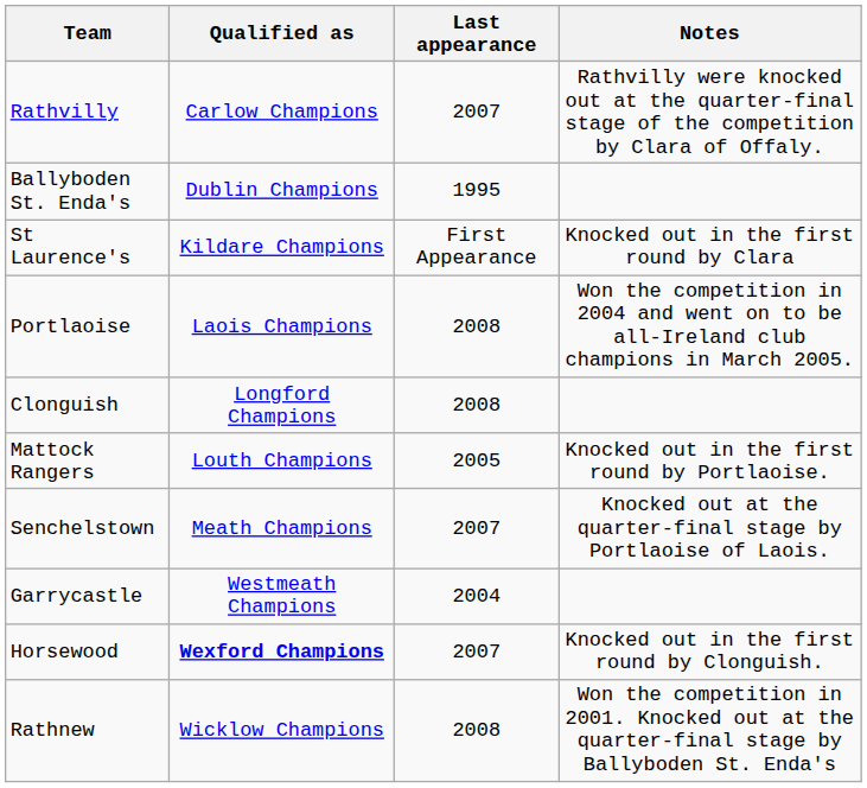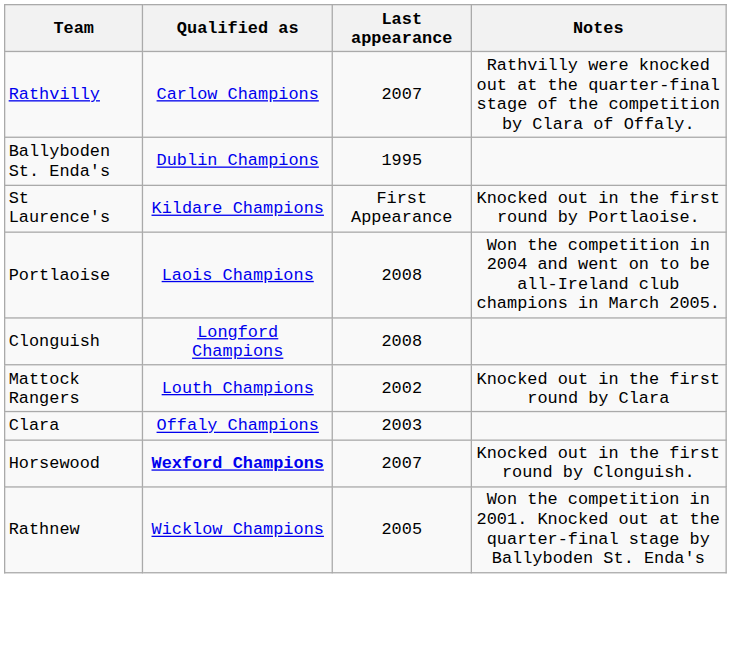 <table class="wikitable sortable" style="text-align: center;">
 <tr>
 <th width=100>Team</th>
 <th width=140>Qualified as</th>
 <th width=100>Last appearance</th>
 <th width=190>Notes</th>
 </tr>
 <tr>
 <td align="left"><a href='#'>Rathvilly</a></td>
 <td><a href='#'>Carlow Champions</a></td>
 <td>2007</td>
 <td>Rathvilly were knocked out at the quarter-final stage of the competition by Clara of Offaly.</td>
 </tr>
 <tr>
 <td align="left">Ballyboden St. Enda's</td>
 <td><a href='#'>Dublin Champions</a></td>
 <td>1995</td>
 <td></td>
 </tr>
 <tr>
 <td align="left">St Laurence's</td>
 <td><a href='#'>Kildare Champions</a></td>
 <td>First Appearance</td>
-<td>Knocked out in the first round by Clara</td>
+<td>Knocked out in the first round by Portlaoise.</td>
 </tr>
 <tr>
 <td align="left">Portlaoise</td>
 <td><a href='#'>Laois Champions</a></td>
 <td>2008</td>
 <td>Won the competition in 2004 and went on to be all-Ireland club champions in March 2005.</td>
 </tr>
 <tr>
 <td align="left">Clonguish</td>
 <td><a href='#'>Longford Champions</a></td>
 <td>2008</td>
 <td></td>
 </tr>
 <tr>
 <td align="left">Mattock Rangers</td>
 <td><a href='#'>Louth Champions</a></td>
-<td>2005</td>
-<td>Knocked out in the first round by Portlaoise.</td>
+<td>2002</td>
+<td>Knocked out in the first round by Clara</td>
 </tr>
 <tr>
-<td align="left">Senchelstown</td>
-<td><a href='#'>Meath Champions</a></td>
-<td>2007</td>
-<td>Knocked out at the quarter-final stage by Portlaoise of Laois.</td>
-</tr>
-<tr>
-<td align="left">Garrycastle</td>
-<td><a href='#'>Westmeath Champions</a></td>
-<td>2004</td>
+<td align="left">Clara</td>
+<td><a href='#'>Offaly Champions</a></td>
+<td>2003</td>
 <td></td>
 </tr>
 <tr>
 <td align="left">Horsewood</td>
 <td><strong><a href='#'>Wexford Champions</a></strong></td>
 <td>2007</td>
 <td>Knocked out in the first round by Clonguish.</td>
 </tr>
 <tr>
 <td align="left">Rathnew</td>
 <td><a href='#'>Wicklow Champions</a></td>
-<td>2008</td>
+<td>2005</td>
 <td>Won the competition in 2001. Knocked out at the quarter-final stage by Ballyboden St. Enda's</td>
 </tr>
 </table>
